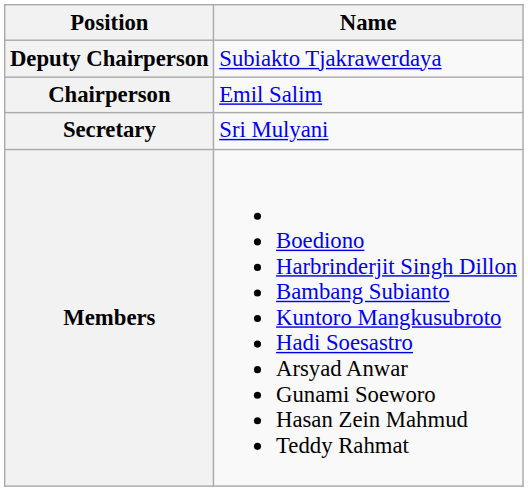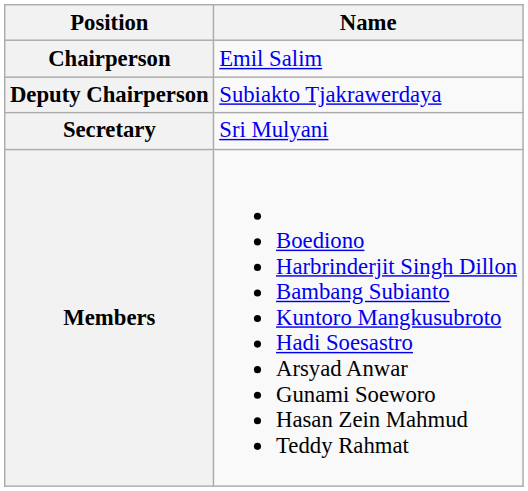 <table class="wikitable">
 <tr>
 <th>Position</th>
 <th>Name</th>
 </tr>
 <tr>
+<th>Chairperson</th>
+<td><a href='#'>Emil Salim</a></td>
+</tr>
+<tr>
 <th>Deputy Chairperson</th>
 <td><a href='#'>Subiakto Tjakrawerdaya</a></td>
-</tr>
-<tr>
-<th>Chairperson</th>
-<td><a href='#'>Emil Salim</a></td>
 </tr>
 <tr>
 <th>Secretary</th>
 <td><a href='#'>Sri Mulyani</a></td>
 </tr>
 <tr>
 <th>Members</th>
 <td><br><ul><li></li><li><a href='#'>Boediono</a></li><li><a href='#'>Harbrinderjit Singh Dillon</a></li><li><a href='#'>Bambang Subianto</a></li><li><a href='#'>Kuntoro Mangkusubroto</a></li><li><a href='#'>Hadi Soesastro</a></li><li>Arsyad Anwar</li><li>Gunami Soeworo</li><li>Hasan Zein Mahmud</li><li>Teddy Rahmat</li></ul></td>
 </tr>
 </table>
